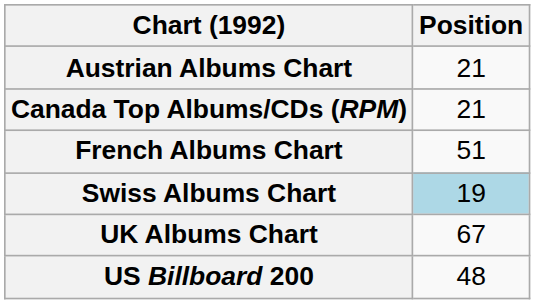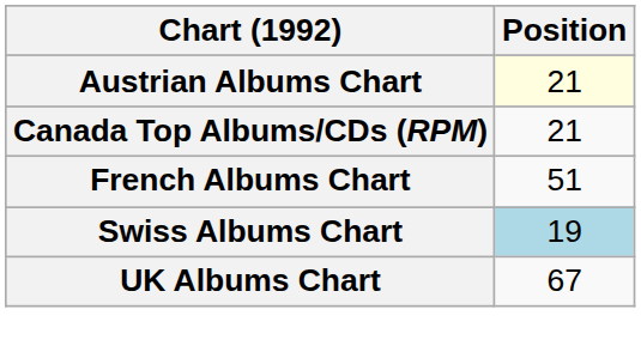 <table class="wikitable sortable plainrowheaders" style="text-align:center;">
 <tr>
 <th scope="col">Chart (1992)</th>
 <th scope="col">Position</th>
 </tr>
 <tr>
 <th scope="row">Austrian Albums Chart</th>
-<td>21</td>
+<td style="background: lightyellow;">21</td>
 </tr>
 <tr>
 <th scope="row">Canada Top Albums/CDs (<em>RPM</em>)</th>
 <td>21</td>
 </tr>
 <tr>
 <th scope="row">French Albums Chart</th>
 <td>51</td>
 </tr>
 <tr>
 <th scope="row">Swiss Albums Chart</th>
 <td style="background: lightblue;">19</td>
 </tr>
 <tr>
 <th scope="row">UK Albums Chart</th>
 <td>67</td>
 </tr>
-<tr>
-<th scope="row">US <em>Billboard</em> 200</th>
-<td>48</td>
-</tr>
 </table>
